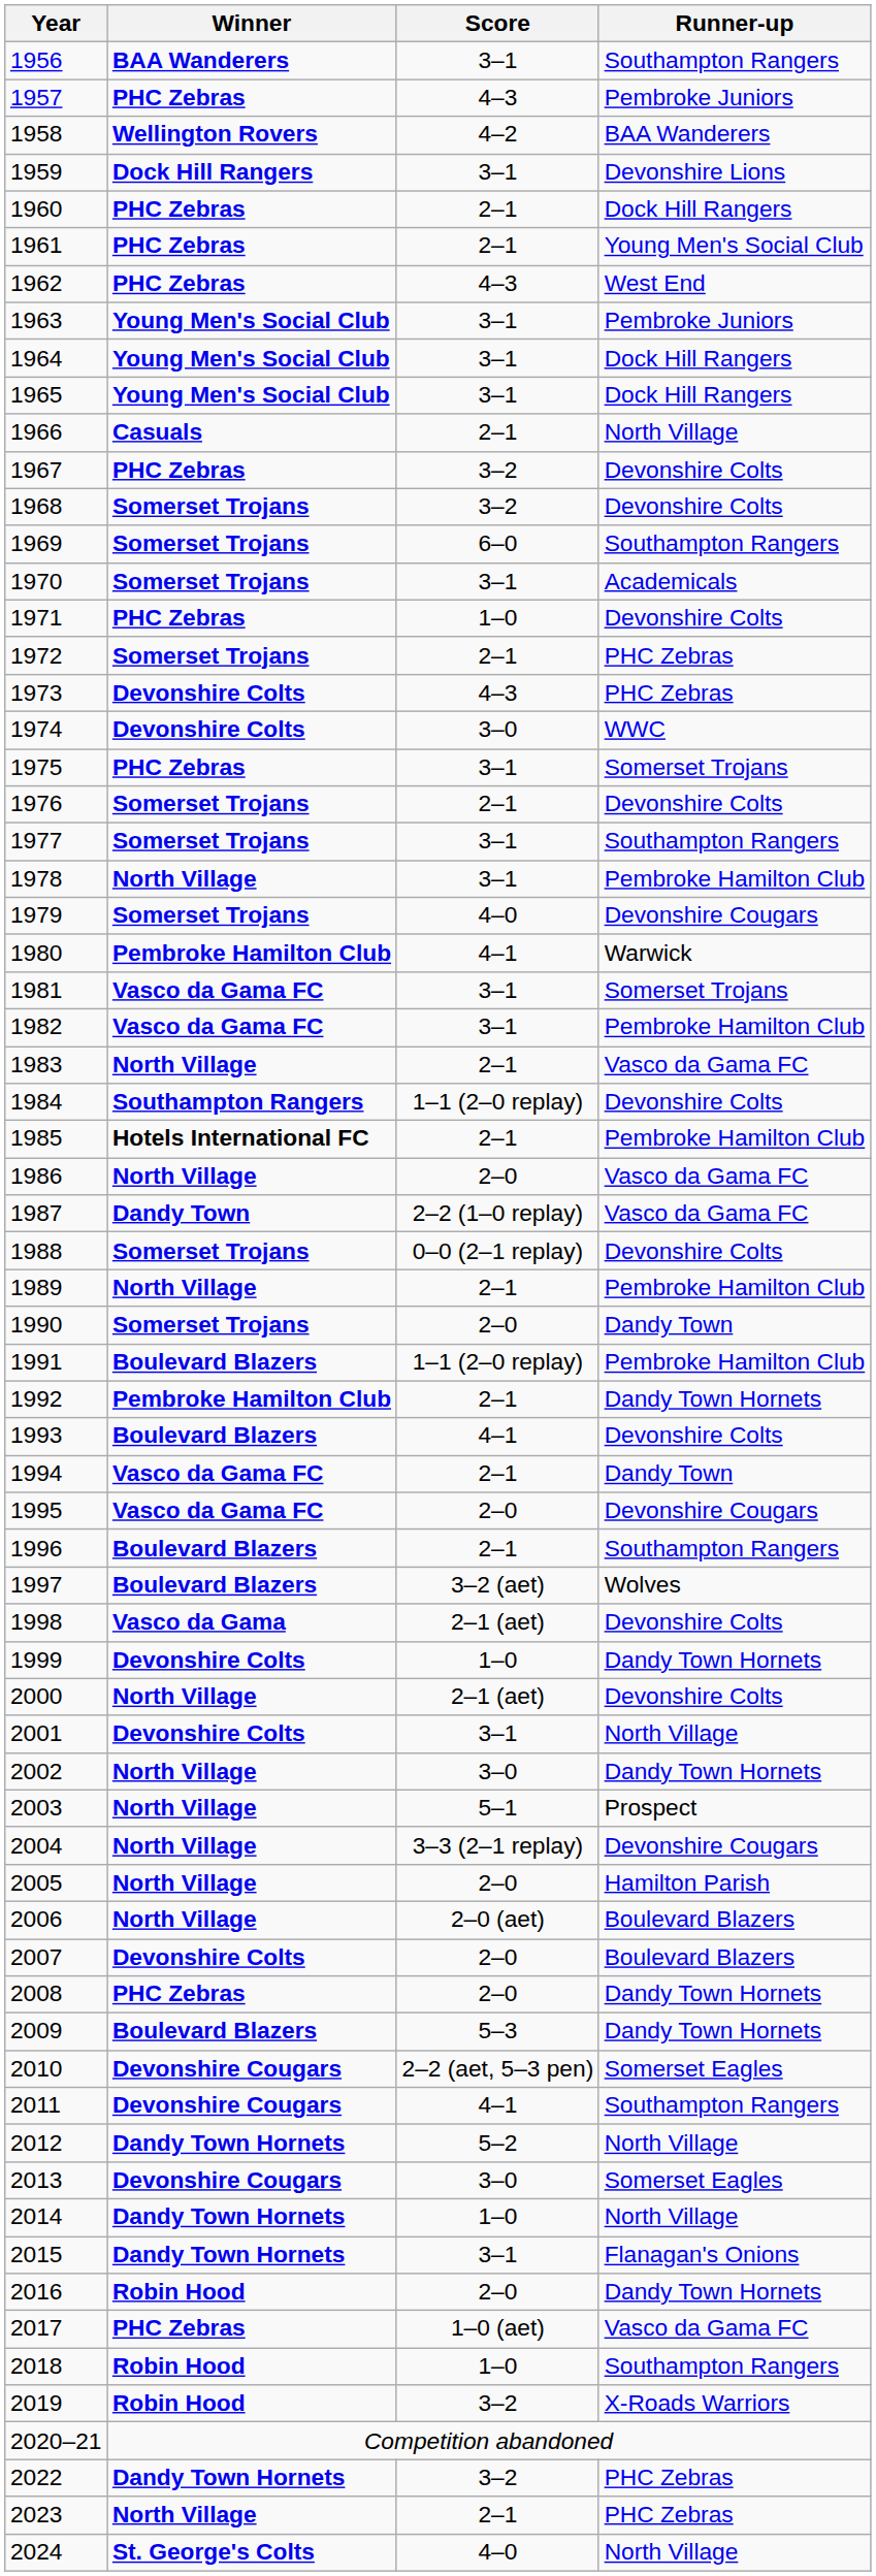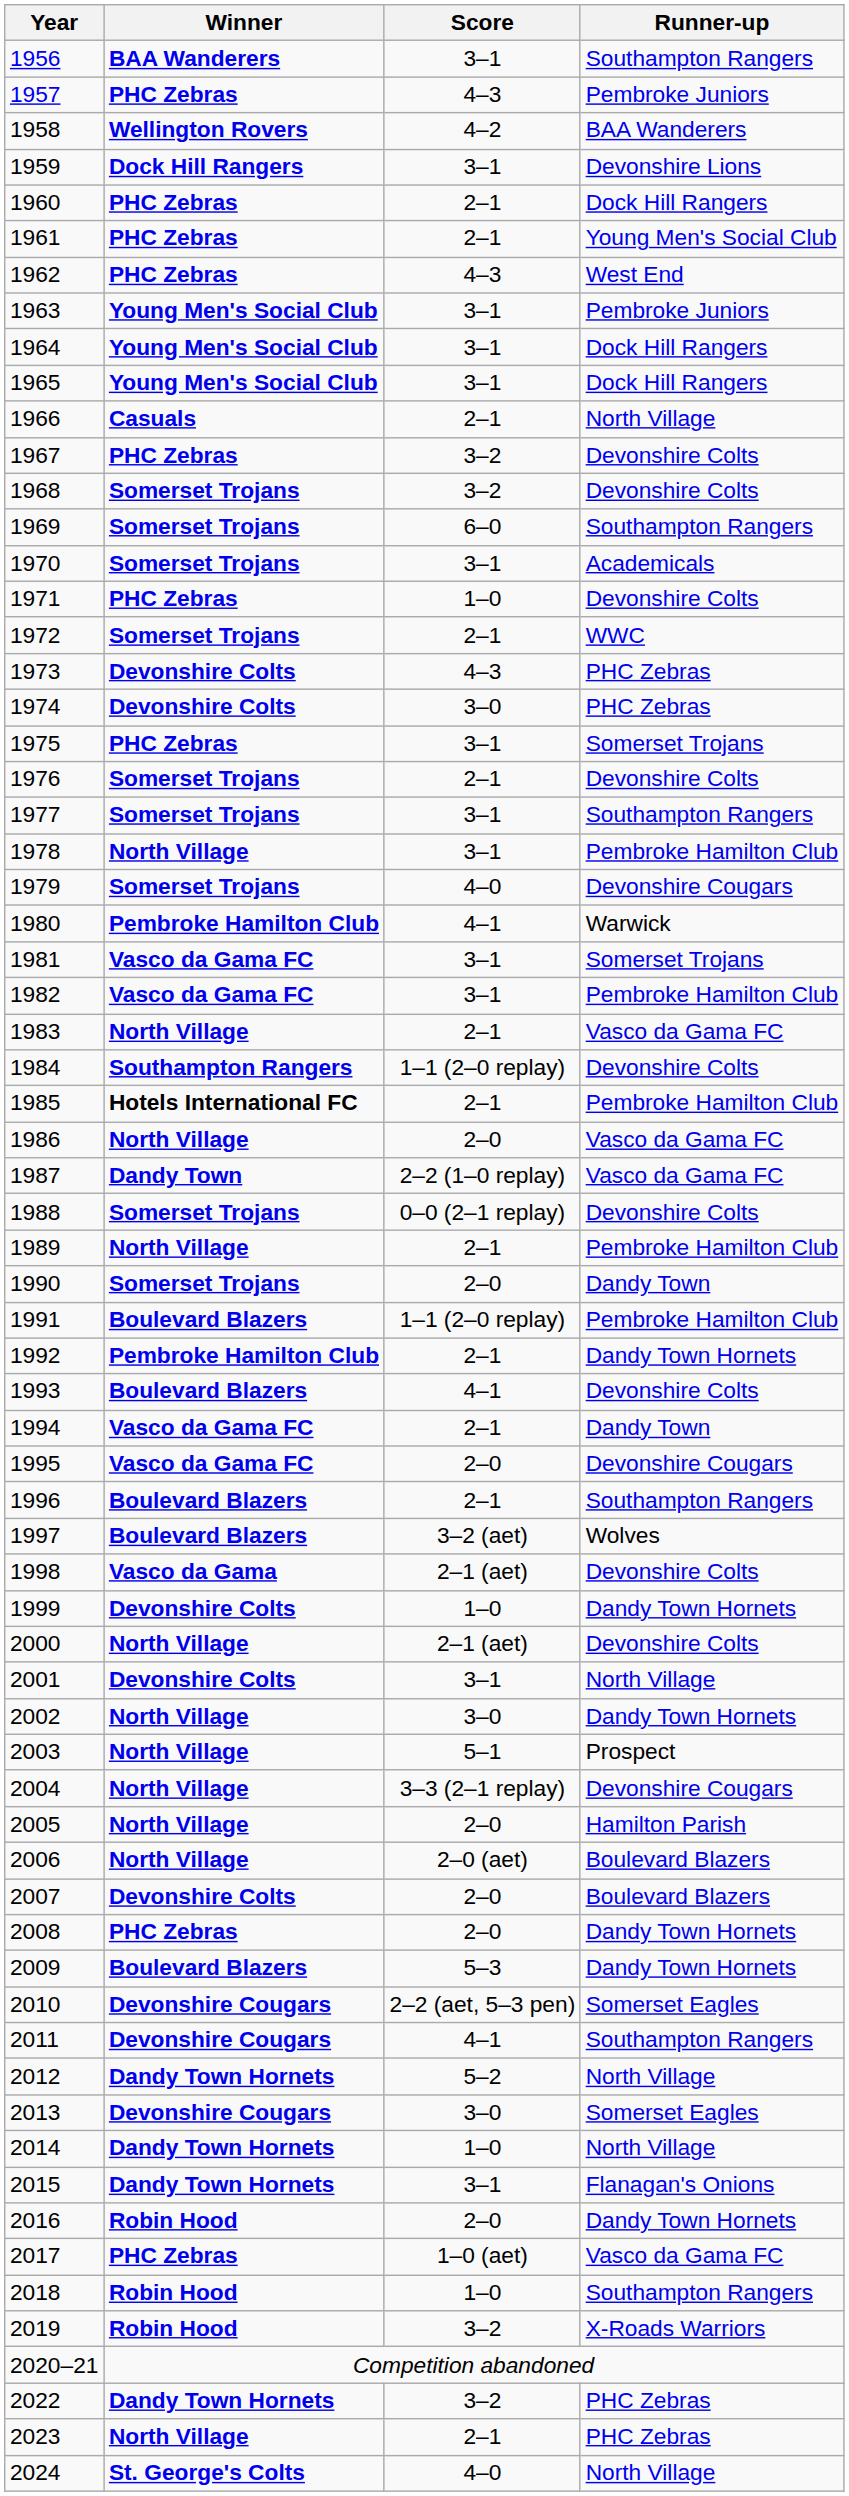 <table class="wikitable">
 <tr>
 <th>Year</th>
 <th>Winner</th>
 <th>Score</th>
 <th>Runner-up</th>
 </tr>
 <tr>
 <td><a href='#'>1956</a></td>
 <td><strong><a href='#'>BAA Wanderers</a></strong></td>
 <td align=center>3–1</td>
 <td><a href='#'>Southampton Rangers</a></td>
 </tr>
 <tr>
 <td><a href='#'>1957</a></td>
 <td><strong><a href='#'>PHC Zebras</a></strong></td>
 <td align=center>4–3</td>
 <td><a href='#'>Pembroke Juniors</a></td>
 </tr>
 <tr>
 <td>1958</td>
 <td><strong><a href='#'>Wellington Rovers</a></strong></td>
 <td align=center>4–2</td>
 <td><a href='#'>BAA Wanderers</a></td>
 </tr>
 <tr>
 <td>1959</td>
 <td><strong><a href='#'>Dock Hill Rangers</a></strong></td>
 <td align=center>3–1</td>
 <td><a href='#'>Devonshire Lions</a></td>
 </tr>
 <tr>
 <td>1960</td>
 <td><strong><a href='#'>PHC Zebras</a></strong></td>
 <td align=center>2–1</td>
 <td><a href='#'>Dock Hill Rangers</a></td>
 </tr>
 <tr>
 <td>1961</td>
 <td><strong><a href='#'>PHC Zebras</a></strong></td>
 <td align=center>2–1</td>
 <td><a href='#'>Young Men's Social Club</a></td>
 </tr>
 <tr>
 <td>1962</td>
 <td><strong><a href='#'>PHC Zebras</a></strong></td>
 <td align=center>4–3</td>
 <td><a href='#'>West End</a></td>
 </tr>
 <tr>
 <td>1963</td>
 <td><strong><a href='#'>Young Men's Social Club</a></strong></td>
 <td align=center>3–1</td>
 <td><a href='#'>Pembroke Juniors</a></td>
 </tr>
 <tr>
 <td>1964</td>
 <td><strong><a href='#'>Young Men's Social Club</a></strong></td>
 <td align=center>3–1</td>
 <td><a href='#'>Dock Hill Rangers</a></td>
 </tr>
 <tr>
 <td>1965</td>
 <td><strong><a href='#'>Young Men's Social Club</a></strong></td>
 <td align=center>3–1</td>
 <td><a href='#'>Dock Hill Rangers</a></td>
 </tr>
 <tr>
 <td>1966</td>
 <td><strong><a href='#'>Casuals</a></strong></td>
 <td align=center>2–1</td>
 <td><a href='#'>North Village</a></td>
 </tr>
 <tr>
 <td>1967</td>
 <td><strong><a href='#'>PHC Zebras</a></strong></td>
 <td align=center>3–2</td>
 <td><a href='#'>Devonshire Colts</a></td>
 </tr>
 <tr>
 <td>1968</td>
 <td><strong><a href='#'>Somerset Trojans</a></strong></td>
 <td align=center>3–2</td>
 <td><a href='#'>Devonshire Colts</a></td>
 </tr>
 <tr>
 <td>1969</td>
 <td><strong><a href='#'>Somerset Trojans</a></strong></td>
 <td align=center>6–0</td>
 <td><a href='#'>Southampton Rangers</a></td>
 </tr>
 <tr>
 <td>1970</td>
 <td><strong><a href='#'>Somerset Trojans</a></strong></td>
 <td align=center>3–1</td>
 <td><a href='#'>Academicals</a></td>
 </tr>
 <tr>
 <td>1971</td>
 <td><strong><a href='#'>PHC Zebras</a></strong></td>
 <td align=center>1–0</td>
 <td><a href='#'>Devonshire Colts</a></td>
 </tr>
 <tr>
 <td>1972</td>
 <td><strong><a href='#'>Somerset Trojans</a></strong></td>
 <td align=center>2–1</td>
-<td><a href='#'>PHC Zebras</a></td>
+<td><a href='#'>WWC</a></td>
 </tr>
 <tr>
 <td>1973</td>
 <td><strong><a href='#'>Devonshire Colts</a></strong></td>
 <td align=center>4–3</td>
 <td><a href='#'>PHC Zebras</a></td>
 </tr>
 <tr>
 <td>1974</td>
 <td><strong><a href='#'>Devonshire Colts</a></strong></td>
 <td align=center>3–0</td>
-<td><a href='#'>WWC</a></td>
+<td><a href='#'>PHC Zebras</a></td>
 </tr>
 <tr>
 <td>1975</td>
 <td><strong><a href='#'>PHC Zebras</a></strong></td>
 <td align=center>3–1</td>
 <td><a href='#'>Somerset Trojans</a></td>
 </tr>
 <tr>
 <td>1976</td>
 <td><strong><a href='#'>Somerset Trojans</a></strong></td>
 <td align=center>2–1</td>
 <td><a href='#'>Devonshire Colts</a></td>
 </tr>
 <tr>
 <td>1977</td>
 <td><strong><a href='#'>Somerset Trojans</a></strong></td>
 <td align=center>3–1</td>
 <td><a href='#'>Southampton Rangers</a></td>
 </tr>
 <tr>
 <td>1978</td>
 <td><strong><a href='#'>North Village</a></strong></td>
 <td align=center>3–1</td>
 <td><a href='#'>Pembroke Hamilton Club</a></td>
 </tr>
 <tr>
 <td>1979</td>
 <td><strong><a href='#'>Somerset Trojans</a></strong></td>
 <td align=center>4–0</td>
 <td><a href='#'>Devonshire Cougars</a></td>
 </tr>
 <tr>
 <td>1980</td>
 <td><strong><a href='#'>Pembroke Hamilton Club</a></strong></td>
 <td align=center>4–1</td>
 <td>Warwick</td>
 </tr>
 <tr>
 <td>1981</td>
 <td><strong><a href='#'>Vasco da Gama FC</a></strong></td>
 <td align=center>3–1</td>
 <td><a href='#'>Somerset Trojans</a></td>
 </tr>
 <tr>
 <td>1982</td>
 <td><strong><a href='#'>Vasco da Gama FC</a></strong></td>
 <td align=center>3–1</td>
 <td><a href='#'>Pembroke Hamilton Club</a></td>
 </tr>
 <tr>
 <td>1983</td>
 <td><strong><a href='#'>North Village</a></strong></td>
 <td align=center>2–1</td>
 <td><a href='#'>Vasco da Gama FC</a></td>
 </tr>
 <tr>
 <td>1984</td>
 <td><strong><a href='#'>Southampton Rangers</a></strong></td>
 <td align=center>1–1 (2–0 replay)</td>
 <td><a href='#'>Devonshire Colts</a></td>
 </tr>
 <tr>
 <td>1985</td>
 <td><strong>Hotels International FC</strong></td>
 <td align=center>2–1</td>
 <td><a href='#'>Pembroke Hamilton Club</a></td>
 </tr>
 <tr>
 <td>1986</td>
 <td><strong><a href='#'>North Village</a></strong></td>
 <td align=center>2–0</td>
 <td><a href='#'>Vasco da Gama FC</a></td>
 </tr>
 <tr>
 <td>1987</td>
 <td><strong><a href='#'>Dandy Town</a></strong></td>
 <td align=center>2–2 (1–0 replay)</td>
 <td><a href='#'>Vasco da Gama FC</a></td>
 </tr>
 <tr>
 <td>1988</td>
 <td><strong><a href='#'>Somerset Trojans</a></strong></td>
 <td align=center>0–0 (2–1 replay)</td>
 <td><a href='#'>Devonshire Colts</a></td>
 </tr>
 <tr>
 <td>1989</td>
 <td><strong><a href='#'>North Village</a></strong></td>
 <td align=center>2–1</td>
 <td><a href='#'>Pembroke Hamilton Club</a></td>
 </tr>
 <tr>
 <td>1990</td>
 <td><strong><a href='#'>Somerset Trojans</a></strong></td>
 <td align=center>2–0</td>
 <td><a href='#'>Dandy Town</a></td>
 </tr>
 <tr>
 <td>1991</td>
 <td><strong><a href='#'>Boulevard Blazers</a></strong></td>
 <td align=center>1–1 (2–0 replay)</td>
 <td><a href='#'>Pembroke Hamilton Club</a></td>
 </tr>
 <tr>
 <td>1992</td>
 <td><strong><a href='#'>Pembroke Hamilton Club</a></strong></td>
 <td align=center>2–1</td>
 <td><a href='#'>Dandy Town Hornets</a></td>
 </tr>
 <tr>
 <td>1993</td>
 <td><strong><a href='#'>Boulevard Blazers</a></strong></td>
 <td align=center>4–1</td>
 <td><a href='#'>Devonshire Colts</a></td>
 </tr>
 <tr>
 <td>1994</td>
 <td><strong><a href='#'>Vasco da Gama FC</a></strong></td>
 <td align=center>2–1</td>
 <td><a href='#'>Dandy Town</a></td>
 </tr>
 <tr>
 <td>1995</td>
 <td><strong><a href='#'>Vasco da Gama FC</a></strong></td>
 <td align=center>2–0</td>
 <td><a href='#'>Devonshire Cougars</a></td>
 </tr>
 <tr>
 <td>1996</td>
 <td><strong><a href='#'>Boulevard Blazers</a></strong></td>
 <td align=center>2–1</td>
 <td><a href='#'>Southampton Rangers</a></td>
 </tr>
 <tr>
 <td>1997</td>
 <td><strong><a href='#'>Boulevard Blazers</a></strong></td>
 <td align=center>3–2 (aet)</td>
 <td>Wolves</td>
 </tr>
 <tr>
 <td>1998</td>
 <td><strong><a href='#'>Vasco da Gama</a></strong></td>
 <td align=center>2–1 (aet)</td>
 <td><a href='#'>Devonshire Colts</a></td>
 </tr>
 <tr>
 <td>1999</td>
 <td><strong><a href='#'>Devonshire Colts</a></strong></td>
 <td align=center>1–0</td>
 <td><a href='#'>Dandy Town Hornets</a></td>
 </tr>
 <tr>
 <td>2000</td>
 <td><strong><a href='#'>North Village</a></strong></td>
 <td align=center>2–1 (aet)</td>
 <td><a href='#'>Devonshire Colts</a></td>
 </tr>
 <tr>
 <td>2001</td>
 <td><strong><a href='#'>Devonshire Colts</a></strong></td>
 <td align=center>3–1</td>
 <td><a href='#'>North Village</a></td>
 </tr>
 <tr>
 <td>2002</td>
 <td><strong><a href='#'>North Village</a></strong></td>
 <td align=center>3–0</td>
 <td><a href='#'>Dandy Town Hornets</a></td>
 </tr>
 <tr>
 <td>2003</td>
 <td><strong><a href='#'>North Village</a></strong></td>
 <td align=center>5–1</td>
 <td>Prospect</td>
 </tr>
 <tr>
 <td>2004</td>
 <td><strong><a href='#'>North Village</a></strong></td>
 <td align=center>3–3 (2–1 replay)</td>
 <td><a href='#'>Devonshire Cougars</a></td>
 </tr>
 <tr>
 <td>2005</td>
 <td><strong><a href='#'>North Village</a></strong></td>
 <td align=center>2–0</td>
 <td><a href='#'>Hamilton Parish</a></td>
 </tr>
 <tr>
 <td>2006</td>
 <td><strong><a href='#'>North Village</a></strong></td>
 <td align=center>2–0 (aet)</td>
 <td><a href='#'>Boulevard Blazers</a></td>
 </tr>
 <tr>
 <td>2007</td>
 <td><strong><a href='#'>Devonshire Colts</a></strong></td>
 <td align=center>2–0</td>
 <td><a href='#'>Boulevard Blazers</a></td>
 </tr>
 <tr>
 <td>2008</td>
 <td><strong><a href='#'>PHC Zebras</a></strong></td>
 <td align=center>2–0</td>
 <td><a href='#'>Dandy Town Hornets</a></td>
 </tr>
 <tr>
 <td>2009</td>
 <td><strong><a href='#'>Boulevard Blazers</a></strong></td>
 <td align=center>5–3</td>
 <td><a href='#'>Dandy Town Hornets</a></td>
 </tr>
 <tr>
 <td>2010</td>
 <td><strong><a href='#'>Devonshire Cougars</a></strong></td>
 <td align=center>2–2 (aet, 5–3 pen)</td>
 <td><a href='#'>Somerset Eagles</a></td>
 </tr>
 <tr>
 <td>2011</td>
 <td><strong><a href='#'>Devonshire Cougars</a></strong></td>
 <td align=center>4–1</td>
 <td><a href='#'>Southampton Rangers</a></td>
 </tr>
 <tr>
 <td>2012</td>
 <td><strong><a href='#'>Dandy Town Hornets</a></strong></td>
 <td align=center>5–2</td>
 <td><a href='#'>North Village</a></td>
 </tr>
 <tr>
 <td>2013</td>
 <td><strong><a href='#'>Devonshire Cougars</a></strong></td>
 <td align=center>3–0</td>
 <td><a href='#'>Somerset Eagles</a></td>
 </tr>
 <tr>
 <td>2014</td>
 <td><strong><a href='#'>Dandy Town Hornets</a></strong></td>
 <td align=center>1–0</td>
 <td><a href='#'>North Village</a></td>
 </tr>
 <tr>
 <td>2015</td>
 <td><strong><a href='#'>Dandy Town Hornets</a></strong></td>
 <td align=center>3–1</td>
 <td><a href='#'>Flanagan's Onions</a></td>
 </tr>
 <tr>
 <td>2016</td>
 <td><strong><a href='#'>Robin Hood</a></strong></td>
 <td align=center>2–0</td>
 <td><a href='#'>Dandy Town Hornets</a></td>
 </tr>
 <tr>
 <td>2017</td>
 <td><strong><a href='#'>PHC Zebras</a></strong></td>
 <td align=center>1–0 (aet)</td>
 <td><a href='#'>Vasco da Gama FC</a></td>
 </tr>
 <tr>
 <td>2018</td>
 <td><strong><a href='#'>Robin Hood</a></strong></td>
 <td align=center>1–0</td>
 <td><a href='#'>Southampton Rangers</a></td>
 </tr>
 <tr>
 <td>2019</td>
 <td><strong><a href='#'>Robin Hood</a></strong></td>
 <td align=center>3–2</td>
 <td><a href='#'>X-Roads Warriors</a></td>
 </tr>
 <tr>
 <td>2020–21</td>
 <td colspan="3" align=center><em>Competition abandoned</em></td>
 </tr>
 <tr>
 <td>2022</td>
 <td><strong><a href='#'>Dandy Town Hornets</a></strong></td>
 <td align=center>3–2</td>
 <td><a href='#'>PHC Zebras</a></td>
 </tr>
 <tr>
 <td>2023</td>
 <td><strong><a href='#'>North Village</a></strong></td>
 <td align=center>2–1</td>
 <td><a href='#'>PHC Zebras</a></td>
 </tr>
 <tr>
 <td>2024</td>
 <td><strong><a href='#'>St. George's Colts</a></strong></td>
 <td align=center>4–0</td>
 <td><a href='#'>North Village</a></td>
 </tr>
 </table>
